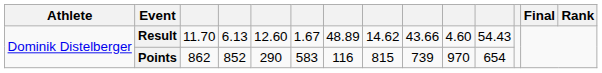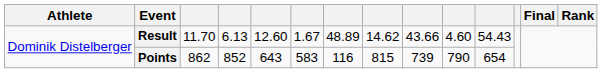 <table class="wikitable" style="font-size:90%">
 <tr>
 <th>Athlete</th>
 <th>Event</th>
 <th></th>
 <th></th>
 <th></th>
 <th></th>
 <th></th>
 <th></th>
 <th></th>
 <th></th>
 <th></th>
 <th></th>
 <th>Final</th>
 <th>Rank</th>
 </tr>
 <tr align=center>
 <td rowspan=2 align=left><a href='#'>Dominik Distelberger</a></td>
 <th style="font-size:95%">Result</th>
 <td>11.70</td>
 <td>6.13</td>
 <td>12.60</td>
 <td>1.67</td>
 <td>48.89</td>
 <td>14.62 </td>
 <td>43.66 </td>
 <td>4.60</td>
 <td>54.43 </td>
 <td rowspan=2></td>
 <td rowspan=2 colspan=2></td>
 </tr>
 <tr align=center>
 <th style="font-size:95%">Points</th>
 <td>862</td>
 <td>852</td>
-<td>290</td>
+<td>643</td>
 <td>583</td>
 <td>116</td>
 <td>815</td>
 <td>739</td>
-<td>970</td>
+<td>790</td>
 <td>654</td>
 </tr>
 </table>
